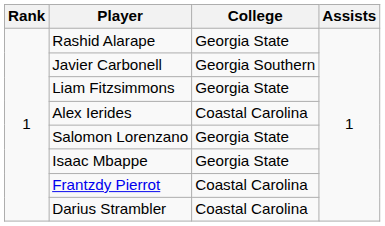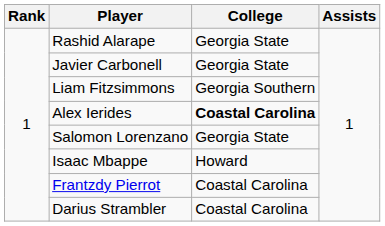 <table class="wikitable" style="text-align:center">
 <tr>
 <th>Rank</th>
 <th>Player</th>
 <th>College</th>
 <th>Assists</th>
 </tr>
 <tr>
 <td rowspan="8">1</td>
 <td align=left> Rashid Alarape</td>
 <td align=left>Georgia State</td>
 <td rowspan="8">1</td>
 </tr>
 <tr>
 <td align=left> Javier Carbonell</td>
+<td align=left>Georgia State</td>
+</tr>
+<tr>
+<td align=left> Liam Fitzsimmons</td>
 <td align=left>Georgia Southern</td>
 </tr>
 <tr>
-<td align=left> Liam Fitzsimmons</td>
-<td align=left>Georgia State</td>
-</tr>
-<tr>
 <td align=left> Alex Ierides</td>
-<td align=left>Coastal Carolina</td>
+<td align=left><strong>Coastal Carolina</strong></td>
 </tr>
 <tr>
 <td align=left> Salomon Lorenzano</td>
 <td align=left>Georgia State</td>
 </tr>
 <tr>
 <td align=left> Isaac Mbappe</td>
-<td align=left>Georgia State</td>
+<td align=left>Howard</td>
 </tr>
 <tr>
 <td align=left> <a href='#'>Frantzdy Pierrot</a></td>
 <td align=left>Coastal Carolina</td>
 </tr>
 <tr>
 <td align=left> Darius Strambler</td>
 <td align=left>Coastal Carolina</td>
 </tr>
 </table>
